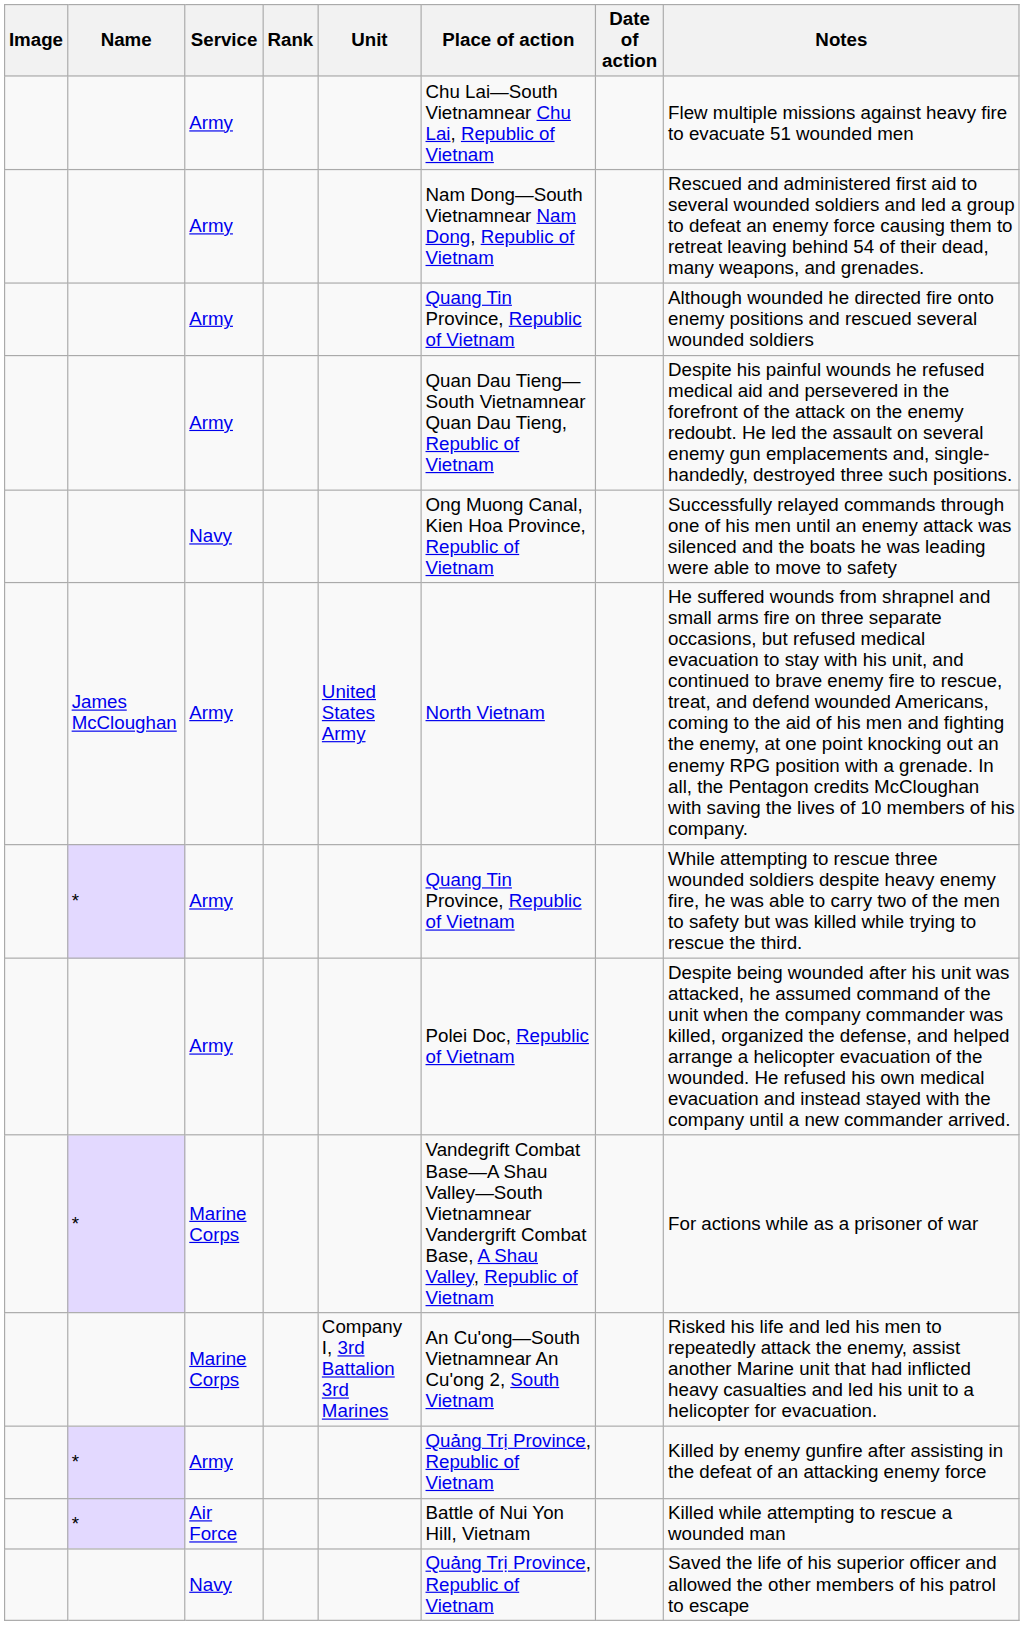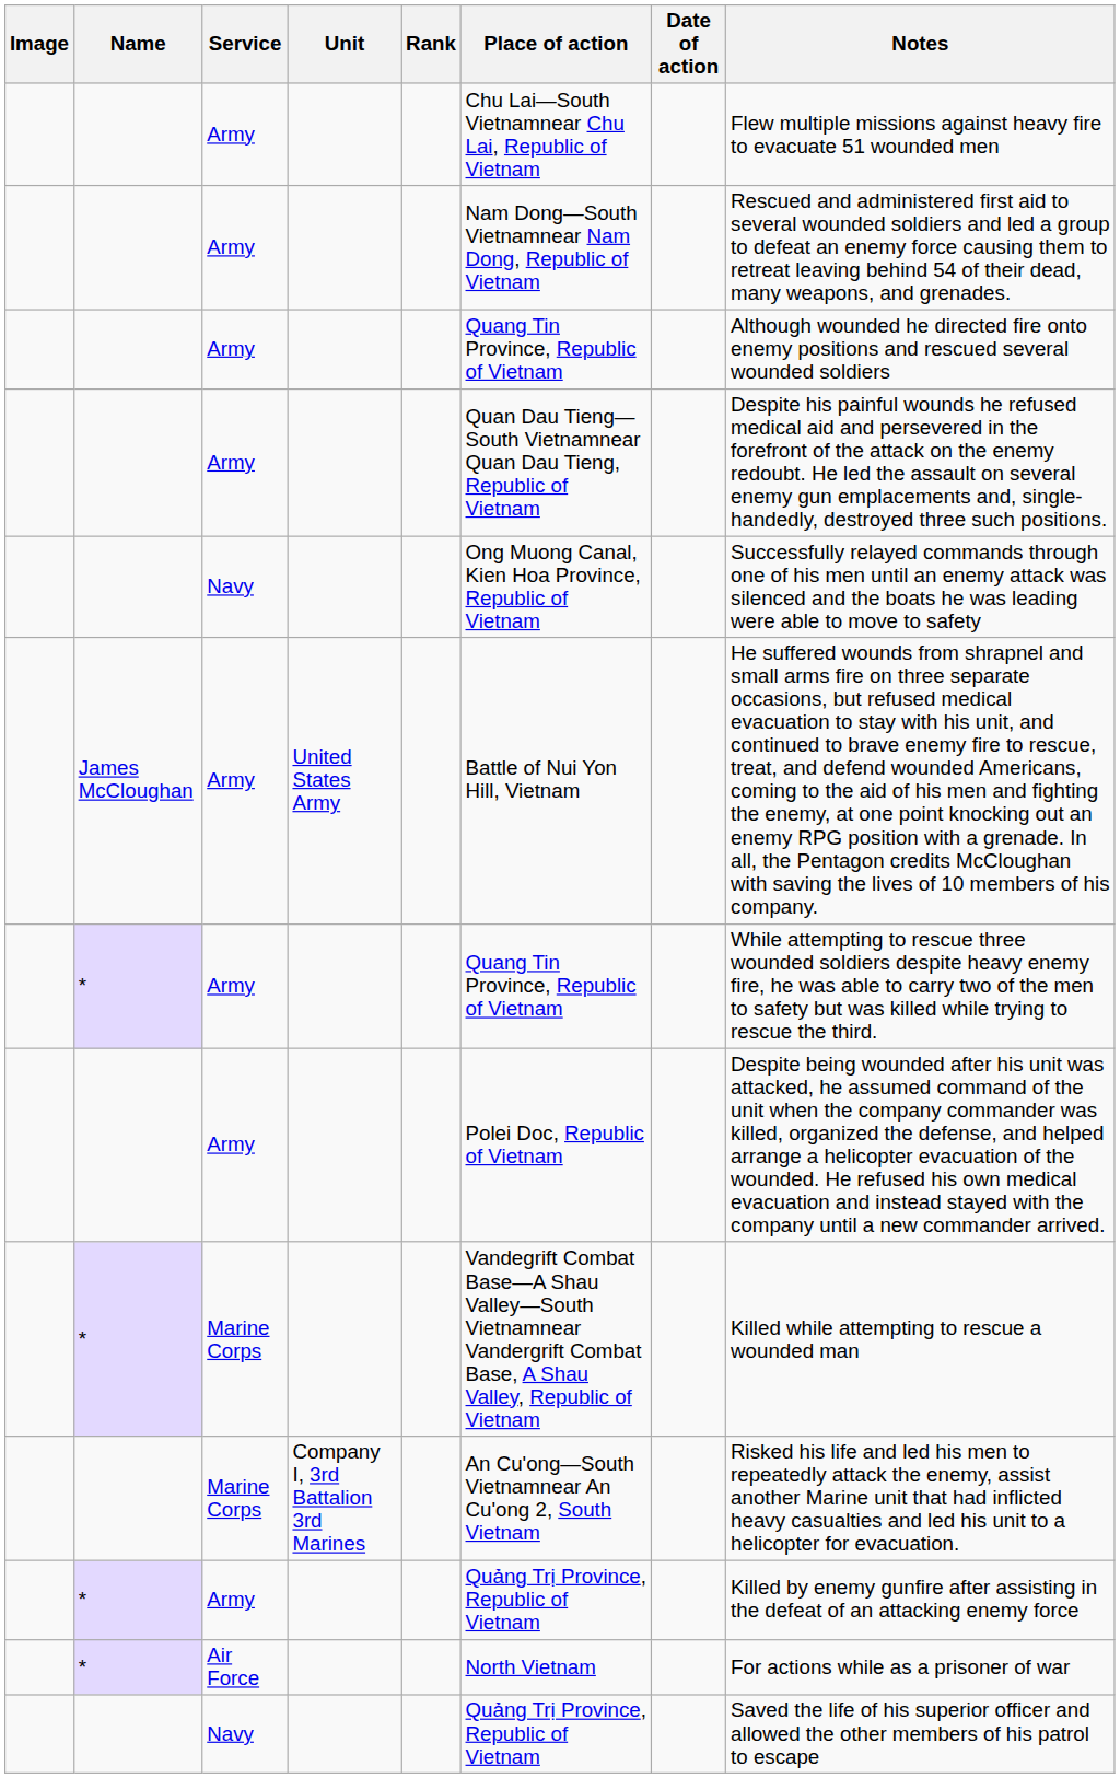 <table class="wikitable sortable">
 <tr>
 <th class="unsortable">Image</th>
 <th>Name</th>
 <th>Service</th>
+<th>Unit</th>
 <th>Rank</th>
-<th>Unit</th>
 <th>Place of action</th>
 <th>Date of action</th>
 <th class="unsortable">Notes</th>
 </tr>
 <tr>
 <td></td>
 <td></td>
 <td><a href='#'>Army</a></td>
 <td></td>
 <td></td>
 <td><span>Chu Lai—South Vietnam</span>near <a href='#'>Chu Lai</a>, <a href='#'>Republic of Vietnam</a></td>
 <td></td>
 <td>Flew multiple missions against heavy fire to evacuate 51 wounded men</td>
 </tr>
 <tr>
 <td></td>
 <td></td>
 <td><a href='#'>Army</a></td>
 <td></td>
 <td></td>
 <td><span>Nam Dong—South Vietnam</span>near <a href='#'>Nam Dong</a>, <a href='#'>Republic of Vietnam</a></td>
 <td></td>
 <td>Rescued and administered first aid to several wounded soldiers and led a group to defeat an enemy force causing them to retreat leaving behind 54 of their dead, many weapons, and grenades.</td>
 </tr>
 <tr>
 <td></td>
 <td></td>
 <td><a href='#'>Army</a></td>
 <td></td>
 <td></td>
 <td><a href='#'>Quang Tin</a> Province, <a href='#'>Republic of Vietnam</a></td>
 <td></td>
 <td>Although wounded he directed fire onto enemy positions and rescued several wounded soldiers</td>
 </tr>
 <tr>
 <td></td>
 <td></td>
 <td><a href='#'>Army</a></td>
 <td></td>
 <td></td>
 <td><span>Quan Dau Tieng—South Vietnam</span>near Quan Dau Tieng, <a href='#'>Republic of Vietnam</a></td>
 <td></td>
 <td>Despite his painful wounds he refused medical aid and persevered in the forefront of the attack on the enemy redoubt. He led the assault on several enemy gun emplacements and, single-handedly, destroyed three such positions.</td>
 </tr>
 <tr>
 <td></td>
 <td></td>
 <td><a href='#'>Navy</a></td>
 <td></td>
 <td></td>
 <td>Ong Muong Canal, Kien Hoa Province, <a href='#'>Republic of Vietnam</a></td>
 <td></td>
 <td>Successfully relayed commands through one of his men until an enemy attack was silenced and the boats he was leading were able to move to safety</td>
 </tr>
 <tr>
 <td></td>
 <td><a href='#'>James McCloughan</a></td>
 <td><a href='#'>Army</a></td>
+<td><a href='#'>United States Army</a></td>
 <td></td>
-<td><a href='#'>United States Army</a></td>
-<td><a href='#'>North Vietnam</a></td>
+<td>Battle of Nui Yon Hill, Vietnam</td>
 <td></td>
 <td>He suffered wounds from shrapnel and small arms fire on three separate occasions, but refused medical evacuation to stay with his unit, and continued to brave enemy fire to rescue, treat, and defend wounded Americans, coming to the aid of his men and fighting the enemy, at one point knocking out an enemy RPG position with a grenade. In all, the Pentagon credits McCloughan with saving the lives of 10 members of his company.</td>
 </tr>
 <tr>
 <td></td>
 <td style="background:#e3d9ff;">*</td>
 <td><a href='#'>Army</a></td>
 <td></td>
 <td></td>
 <td><a href='#'>Quang Tin</a> Province, <a href='#'>Republic of Vietnam</a></td>
 <td></td>
 <td>While attempting to rescue three wounded soldiers despite heavy enemy fire, he was able to carry two of the men to safety but was killed while trying to rescue the third.</td>
 </tr>
 <tr>
 <td></td>
 <td></td>
 <td><a href='#'>Army</a></td>
 <td></td>
 <td></td>
 <td>Polei Doc, <a href='#'>Republic of Vietnam</a></td>
 <td></td>
 <td>Despite being wounded after his unit was attacked, he assumed command of the unit when the company commander was killed, organized the defense, and helped arrange a helicopter evacuation of the wounded. He refused his own medical evacuation and instead stayed with the company until a new commander arrived.</td>
 </tr>
 <tr>
 <td></td>
 <td style="background:#e3d9ff;">*</td>
 <td><a href='#'>Marine Corps</a></td>
 <td></td>
 <td></td>
 <td><span>Vandegrift Combat Base—A Shau Valley—South Vietnam</span>near Vandergrift Combat Base, <a href='#'>A Shau Valley</a>, <a href='#'>Republic of Vietnam</a></td>
 <td></td>
-<td>For actions while as a prisoner of war</td>
+<td>Killed while attempting to rescue a wounded man</td>
 </tr>
 <tr>
 <td></td>
 <td></td>
 <td><a href='#'>Marine Corps</a></td>
+<td>Company I, <a href='#'>3rd Battalion 3rd Marines</a></td>
 <td></td>
-<td>Company I, <a href='#'>3rd Battalion 3rd Marines</a></td>
 <td><span>An Cu'ong—South Vietnam</span>near An Cu'ong 2, <a href='#'>South Vietnam</a></td>
 <td></td>
 <td>Risked his life and led his men to repeatedly attack the enemy, assist another Marine unit that had inflicted heavy casualties and led his unit to a helicopter for evacuation.</td>
 </tr>
 <tr>
 <td></td>
 <td style="background:#e3d9ff;">*</td>
 <td><a href='#'>Army</a></td>
 <td></td>
 <td></td>
 <td><a href='#'>Quảng Trị Province</a>, <a href='#'>Republic of Vietnam</a></td>
 <td></td>
 <td>Killed by enemy gunfire after assisting in the defeat of an attacking enemy force</td>
 </tr>
 <tr>
 <td></td>
 <td style="background:#e3d9ff;">*</td>
 <td><a href='#'>Air Force</a></td>
 <td></td>
 <td></td>
-<td>Battle of Nui Yon Hill, Vietnam</td>
+<td><a href='#'>North Vietnam</a></td>
 <td></td>
-<td>Killed while attempting to rescue a wounded man</td>
+<td>For actions while as a prisoner of war</td>
 </tr>
 <tr>
 <td></td>
 <td></td>
 <td><a href='#'>Navy</a></td>
 <td></td>
 <td></td>
 <td><a href='#'>Quảng Trị Province</a>, <a href='#'>Republic of Vietnam</a></td>
 <td></td>
 <td>Saved the life of his superior officer and allowed the other members of his patrol to escape</td>
 </tr>
 </table>
